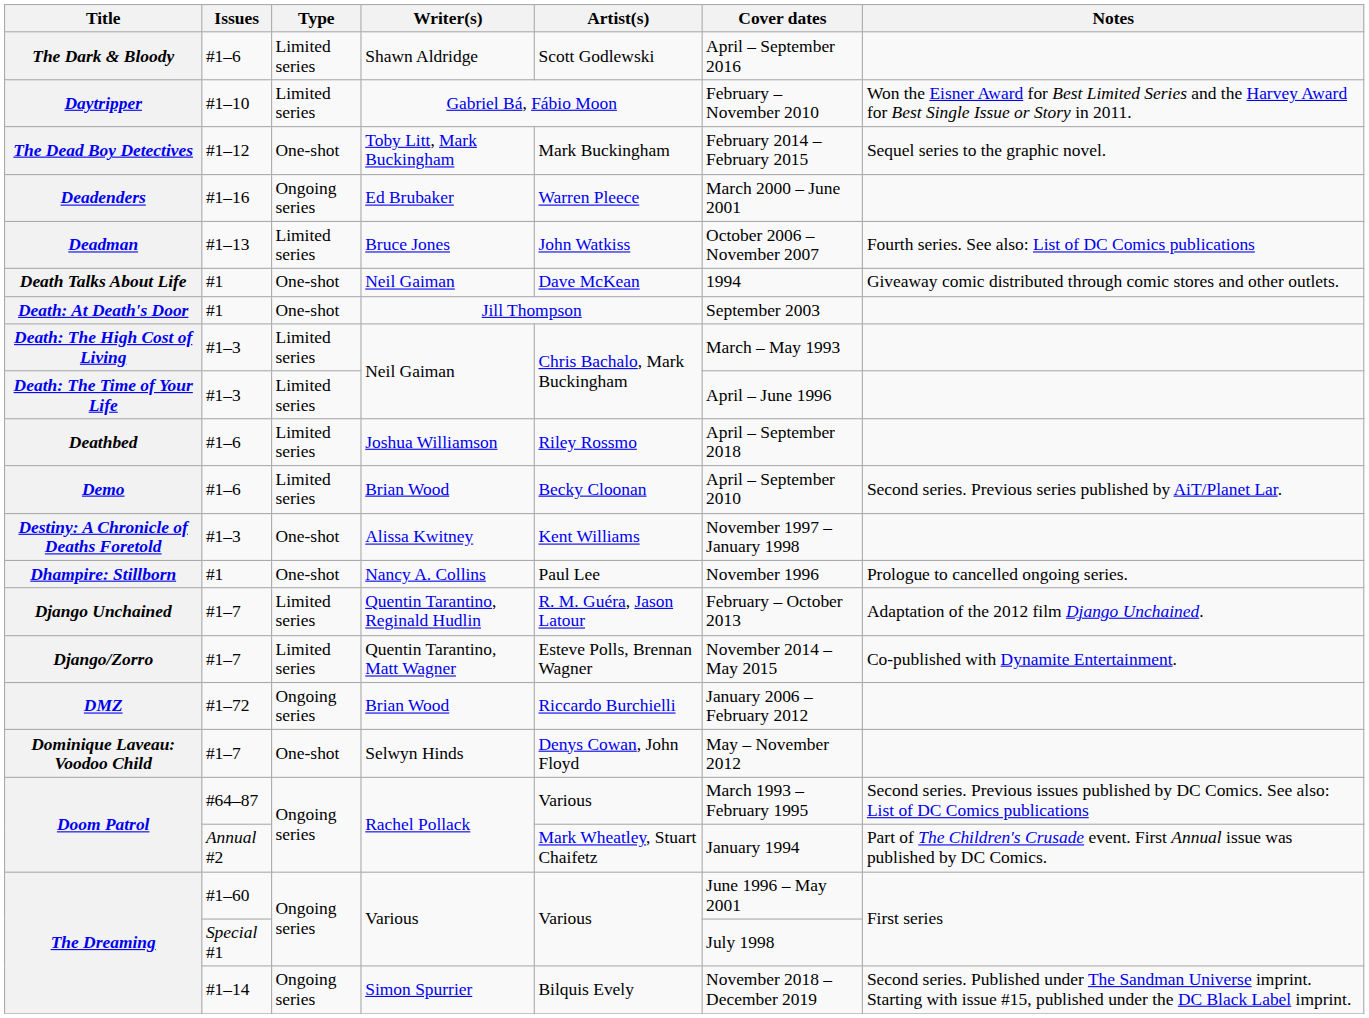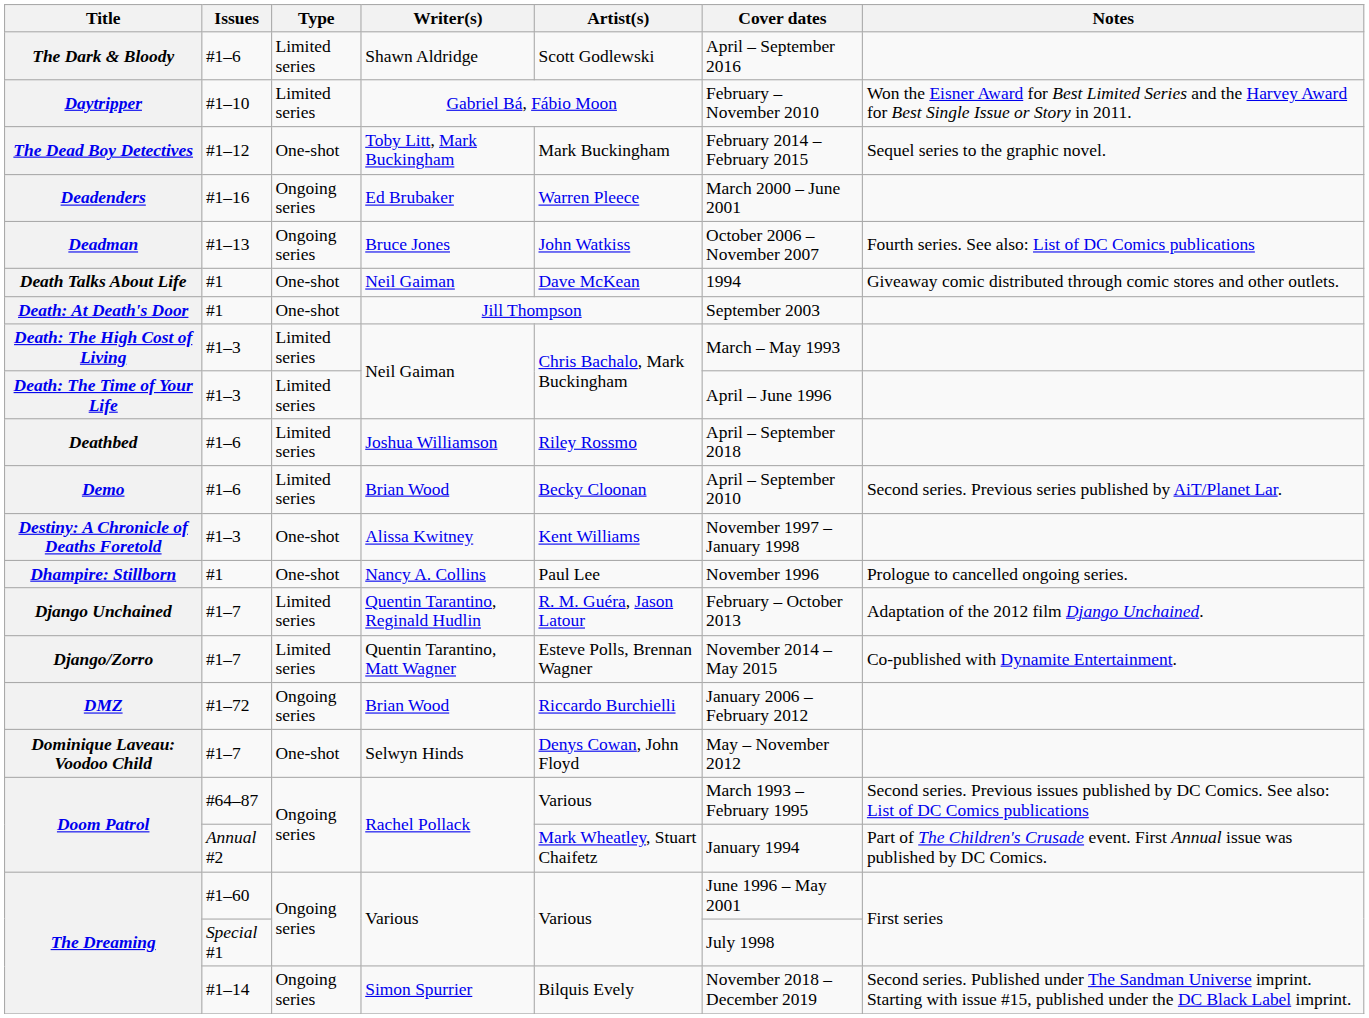 <table class="wikitable">
 <tr>
 <th>Title</th>
 <th>Issues</th>
 <th>Type</th>
 <th>Writer(s)</th>
 <th>Artist(s)</th>
 <th>Cover dates</th>
 <th>Notes</th>
 </tr>
 <tr>
 <th><em>The Dark & Bloody</em></th>
 <td>#1–6</td>
 <td>Limited series</td>
 <td>Shawn Aldridge</td>
 <td>Scott Godlewski</td>
 <td>April – September 2016</td>
 <td></td>
 </tr>
 <tr>
 <th><em><a href='#'>Daytripper</a></em></th>
 <td>#1–10</td>
 <td>Limited series</td>
 <td colspan="2" style="text-align:center"><a href='#'>Gabriel Bá</a>, <a href='#'>Fábio Moon</a></td>
 <td>February – November 2010</td>
 <td>Won the <a href='#'>Eisner Award</a> for <em>Best Limited Series</em> and the <a href='#'>Harvey Award</a> for <em>Best Single Issue or Story</em> in 2011.</td>
 </tr>
 <tr>
 <th><em><a href='#'>The Dead Boy Detectives</a></em></th>
 <td>#1–12</td>
 <td>One-shot</td>
 <td><a href='#'>Toby Litt</a>, <a href='#'>Mark Buckingham</a></td>
 <td>Mark Buckingham</td>
 <td>February 2014 – February 2015</td>
 <td>Sequel series to the graphic novel.</td>
 </tr>
 <tr>
 <th><em><a href='#'>Deadenders</a></em></th>
 <td>#1–16</td>
 <td>Ongoing series</td>
 <td><a href='#'>Ed Brubaker</a></td>
 <td><a href='#'>Warren Pleece</a></td>
 <td>March 2000 – June 2001</td>
 <td></td>
 </tr>
 <tr>
 <th><em><a href='#'>Deadman</a></em></th>
 <td>#1–13</td>
-<td>Limited series</td>
+<td>Ongoing series</td>
 <td><a href='#'>Bruce Jones</a></td>
 <td><a href='#'>John Watkiss</a></td>
 <td>October 2006 – November 2007</td>
 <td>Fourth series. See also: <a href='#'>List of DC Comics publications</a></td>
 </tr>
 <tr>
 <th><em>Death Talks About Life</em></th>
 <td>#1</td>
 <td>One-shot</td>
 <td><a href='#'>Neil Gaiman</a></td>
 <td><a href='#'>Dave McKean</a></td>
 <td>1994</td>
 <td>Giveaway comic distributed through comic stores and other outlets.</td>
 </tr>
 <tr>
 <th><em><a href='#'>Death: At Death's Door</a></em></th>
 <td>#1</td>
 <td>One-shot</td>
 <td colspan="2" style="text-align:center"><a href='#'>Jill Thompson</a></td>
 <td>September 2003</td>
 <td></td>
 </tr>
 <tr>
 <th><em><a href='#'>Death: The High Cost of Living</a></em></th>
 <td>#1–3</td>
 <td>Limited series</td>
 <td rowspan="2">Neil Gaiman</td>
 <td rowspan="2"><a href='#'>Chris Bachalo</a>, Mark Buckingham</td>
 <td>March – May 1993</td>
 <td></td>
 </tr>
 <tr>
 <th><em><a href='#'>Death: The Time of Your Life</a></em></th>
 <td>#1–3</td>
 <td>Limited series</td>
 <td>April – June 1996</td>
 <td></td>
 </tr>
 <tr>
 <th><em>Deathbed</em></th>
 <td>#1–6</td>
 <td>Limited series</td>
 <td><a href='#'>Joshua Williamson</a></td>
 <td><a href='#'>Riley Rossmo</a></td>
 <td>April – September 2018</td>
 <td></td>
 </tr>
 <tr>
 <th><em><a href='#'>Demo</a></em></th>
 <td>#1–6</td>
 <td>Limited series</td>
 <td><a href='#'>Brian Wood</a></td>
 <td><a href='#'>Becky Cloonan</a></td>
 <td>April – September 2010</td>
 <td>Second series. Previous series published by <a href='#'>AiT/Planet Lar</a>.</td>
 </tr>
 <tr>
 <th><em><a href='#'>Destiny: A Chronicle of Deaths Foretold</a></em></th>
 <td>#1–3</td>
 <td>One-shot</td>
 <td><a href='#'>Alissa Kwitney</a></td>
 <td><a href='#'>Kent Williams</a></td>
 <td>November 1997 – January 1998</td>
 <td></td>
 </tr>
 <tr>
 <th><em><a href='#'>Dhampire: Stillborn</a></em></th>
 <td>#1</td>
 <td>One-shot</td>
 <td><a href='#'>Nancy A. Collins</a></td>
 <td>Paul Lee</td>
 <td>November 1996</td>
 <td>Prologue to cancelled ongoing series.</td>
 </tr>
 <tr>
 <th><em>Django Unchained</em></th>
 <td>#1–7</td>
 <td>Limited series</td>
 <td><a href='#'>Quentin Tarantino</a>, <a href='#'>Reginald Hudlin</a></td>
 <td><a href='#'>R. M. Guéra</a>, <a href='#'>Jason Latour</a></td>
 <td>February – October 2013</td>
 <td>Adaptation of the 2012 film <em><a href='#'>Django Unchained</a></em>.</td>
 </tr>
 <tr>
 <th><em>Django/Zorro</em></th>
 <td>#1–7</td>
 <td>Limited series</td>
 <td>Quentin Tarantino, <a href='#'>Matt Wagner</a></td>
 <td>Esteve Polls, Brennan Wagner</td>
 <td>November 2014 – May 2015</td>
 <td>Co-published with <a href='#'>Dynamite Entertainment</a>.</td>
 </tr>
 <tr>
 <th><em><a href='#'>DMZ</a></em></th>
 <td>#1–72</td>
 <td>Ongoing series</td>
 <td><a href='#'>Brian Wood</a></td>
 <td><a href='#'>Riccardo Burchielli</a></td>
 <td>January 2006 – February 2012</td>
 <td></td>
 </tr>
 <tr>
 <th><em>Dominique Laveau: Voodoo Child</em></th>
 <td>#1–7</td>
 <td>One-shot</td>
 <td>Selwyn Hinds</td>
 <td><a href='#'>Denys Cowan</a>, John Floyd</td>
 <td>May – November 2012</td>
 <td></td>
 </tr>
 <tr>
 <th rowspan="2"><em><a href='#'>Doom Patrol</a></em></th>
 <td>#64–87</td>
 <td rowspan="2">Ongoing series</td>
 <td rowspan="2"><a href='#'>Rachel Pollack</a></td>
 <td>Various</td>
 <td>March 1993 – February 1995</td>
 <td>Second series. Previous issues published by DC Comics. See also: <a href='#'>List of DC Comics publications</a></td>
 </tr>
 <tr>
 <td><em>Annual</em> #2</td>
 <td><a href='#'>Mark Wheatley</a>, Stuart Chaifetz</td>
 <td>January 1994</td>
 <td>Part of <em><a href='#'>The Children's Crusade</a></em> event. First <em>Annual</em> issue was published by DC Comics.</td>
 </tr>
 <tr>
 <th rowspan="3"><em><a href='#'>The Dreaming</a></em></th>
 <td>#1–60</td>
 <td rowspan="2">Ongoing series</td>
 <td rowspan="2">Various</td>
 <td rowspan="2">Various</td>
 <td>June 1996 – May 2001</td>
 <td rowspan="2">First series</td>
 </tr>
 <tr>
 <td><em>Special</em> #1</td>
 <td>July 1998</td>
 </tr>
 <tr>
 <td>#1–14</td>
 <td>Ongoing series</td>
 <td><a href='#'>Simon Spurrier</a></td>
 <td>Bilquis Evely</td>
 <td>November 2018 – December 2019</td>
 <td>Second series. Published under <a href='#'>The Sandman Universe</a> imprint. Starting with issue #15, published under the <a href='#'>DC Black Label</a> imprint.</td>
 </tr>
 </table>
